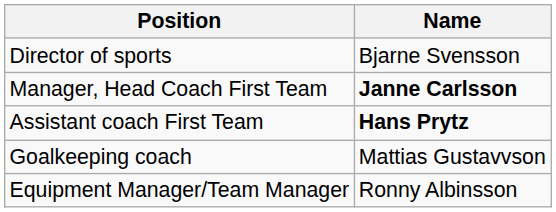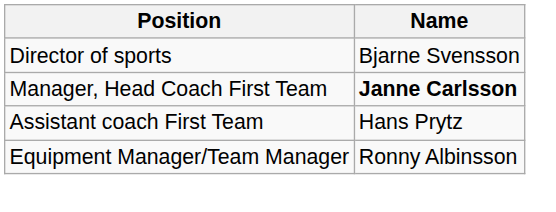 <table class="wikitable">
 <tr>
 <th>Position</th>
 <th>Name</th>
 </tr>
 <tr>
 <td>Director of sports</td>
 <td> Bjarne Svensson</td>
 </tr>
 <tr>
 <td>Manager, Head Coach First Team</td>
 <td><strong> Janne Carlsson</strong></td>
 </tr>
 <tr>
 <td>Assistant coach First Team</td>
-<td><strong> Hans Prytz</strong></td>
-</tr>
-<tr>
-<td>Goalkeeping coach</td>
-<td> Mattias Gustavvson</td>
+<td> Hans Prytz</td>
 </tr>
 <tr>
 <td>Equipment Manager/Team Manager</td>
 <td> Ronny Albinsson</td>
 </tr>
 </table>
